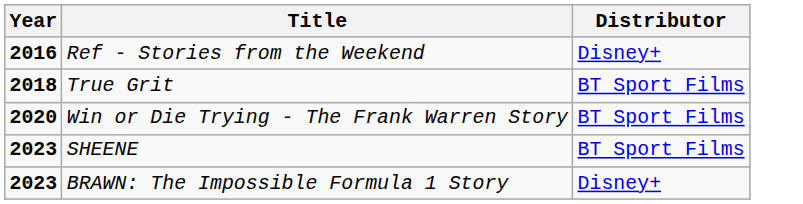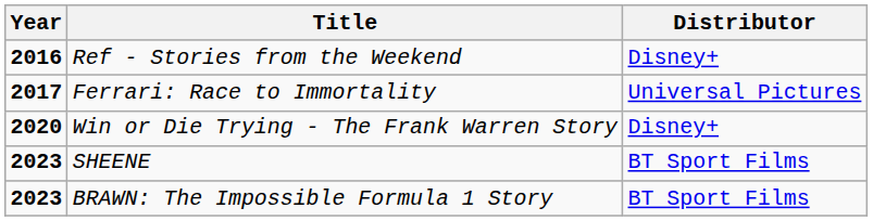 <table class="wikitable">
 <tr>
 <th>Year</th>
 <th>Title</th>
 <th>Distributor</th>
 </tr>
 <tr>
 <td><strong>2016</strong></td>
 <td><em>Ref - Stories from the Weekend</em></td>
 <td><a href='#'>Disney+</a></td>
 </tr>
 <tr>
-<td><strong>2018</strong></td>
-<td><em>True Grit</em></td>
-<td><a href='#'>BT Sport Films</a></td>
+<td><strong>2017</strong></td>
+<td><em>Ferrari: Race to Immortality</em></td>
+<td><a href='#'>Universal Pictures</a></td>
 </tr>
 <tr>
 <td><strong>2020</strong></td>
 <td><em>Win or Die Trying - The Frank Warren Story</em></td>
-<td><a href='#'>BT Sport Films</a></td>
+<td><a href='#'>Disney+</a></td>
 </tr>
 <tr>
 <td><strong>2023</strong></td>
 <td><em>SHEENE</em></td>
 <td><a href='#'>BT Sport Films</a></td>
 </tr>
 <tr>
 <td><strong>2023</strong></td>
 <td><em>BRAWN: The Impossible Formula 1 Story</em></td>
-<td><a href='#'>Disney+</a></td>
+<td><a href='#'>BT Sport Films</a></td>
 </tr>
 </table>
